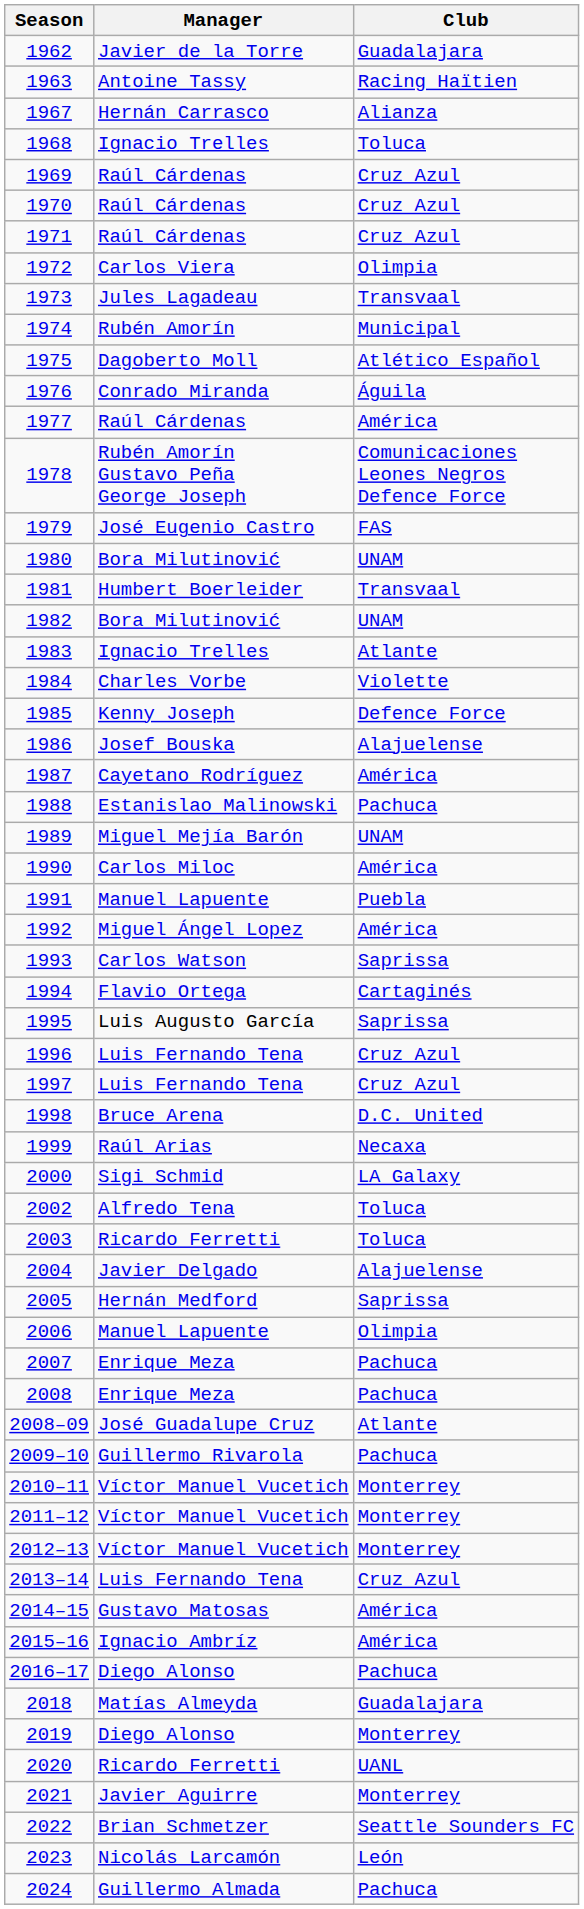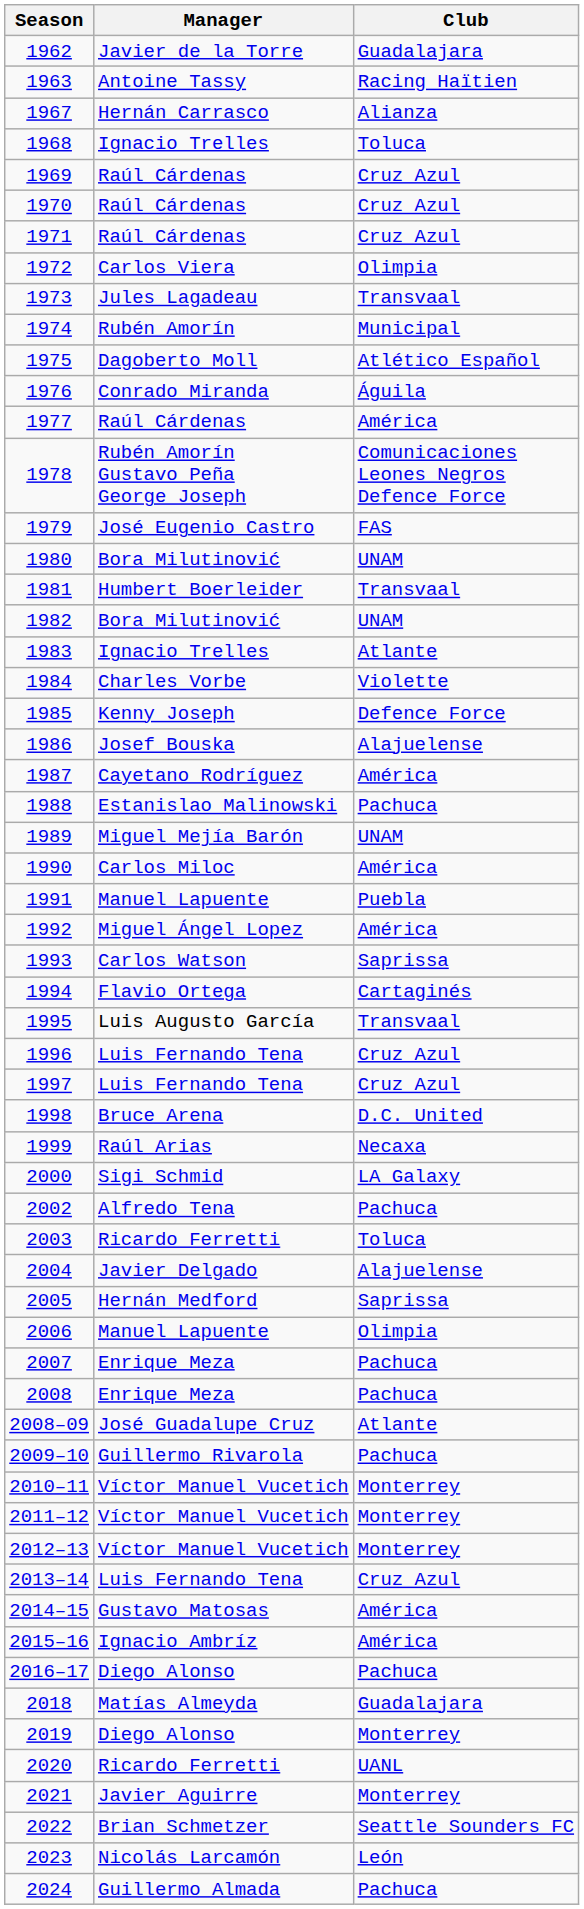 <table class="wikitable" style="text-align:left;">
 <tr>
 <th>Season</th>
 <th>Manager</th>
 <th>Club</th>
 </tr>
 <tr>
 <td align=center><a href='#'>1962</a></td>
 <td> <a href='#'>Javier de la Torre</a></td>
 <td> <a href='#'>Guadalajara</a></td>
 </tr>
 <tr>
 <td align=center><a href='#'>1963</a></td>
 <td> <a href='#'>Antoine Tassy</a></td>
 <td> <a href='#'>Racing Haïtien</a></td>
 </tr>
 <tr>
 <td align=center><a href='#'>1967</a></td>
 <td> <a href='#'>Hernán Carrasco</a></td>
 <td> <a href='#'>Alianza</a></td>
 </tr>
 <tr>
 <td align=center><a href='#'>1968</a></td>
 <td> <a href='#'>Ignacio Trelles</a></td>
 <td> <a href='#'>Toluca</a></td>
 </tr>
 <tr>
 <td align=center><a href='#'>1969</a></td>
 <td> <a href='#'>Raúl Cárdenas</a></td>
 <td> <a href='#'>Cruz Azul</a></td>
 </tr>
 <tr>
 <td align=center><a href='#'>1970</a></td>
 <td> <a href='#'>Raúl Cárdenas</a></td>
 <td> <a href='#'>Cruz Azul</a></td>
 </tr>
 <tr>
 <td align=center><a href='#'>1971</a></td>
 <td> <a href='#'>Raúl Cárdenas</a></td>
 <td> <a href='#'>Cruz Azul</a></td>
 </tr>
 <tr>
 <td align=center><a href='#'>1972</a></td>
 <td> <a href='#'>Carlos Viera</a></td>
 <td> <a href='#'>Olimpia</a></td>
 </tr>
 <tr>
 <td align=center><a href='#'>1973</a></td>
 <td> <a href='#'>Jules Lagadeau</a></td>
 <td> <a href='#'>Transvaal</a></td>
 </tr>
 <tr>
 <td align=center><a href='#'>1974</a></td>
 <td> <a href='#'>Rubén Amorín</a></td>
 <td> <a href='#'>Municipal</a></td>
 </tr>
 <tr>
 <td align=center><a href='#'>1975</a></td>
 <td> <a href='#'>Dagoberto Moll</a></td>
 <td> <a href='#'>Atlético Español</a></td>
 </tr>
 <tr>
 <td align=center><a href='#'>1976</a></td>
 <td> <a href='#'>Conrado Miranda</a></td>
 <td> <a href='#'>Águila</a></td>
 </tr>
 <tr>
 <td align=center><a href='#'>1977</a></td>
 <td> <a href='#'>Raúl Cárdenas</a></td>
 <td> <a href='#'>América</a></td>
 </tr>
 <tr>
 <td align=center><a href='#'>1978</a></td>
 <td> <a href='#'>Rubén Amorín</a><br> <a href='#'>Gustavo Peña</a><br> <a href='#'>George Joseph</a></td>
 <td> <a href='#'>Comunicaciones</a><br> <a href='#'>Leones Negros</a><br> <a href='#'>Defence Force</a></td>
 </tr>
 <tr>
 <td align=center><a href='#'>1979</a></td>
 <td> <a href='#'>José Eugenio Castro</a></td>
 <td> <a href='#'>FAS</a></td>
 </tr>
 <tr>
 <td align=center><a href='#'>1980</a></td>
 <td> <a href='#'>Bora Milutinović</a></td>
 <td> <a href='#'>UNAM</a></td>
 </tr>
 <tr>
 <td align=center><a href='#'>1981</a></td>
 <td> <a href='#'>Humbert Boerleider</a></td>
 <td> <a href='#'>Transvaal</a></td>
 </tr>
 <tr>
 <td align=center><a href='#'>1982</a></td>
 <td> <a href='#'>Bora Milutinović</a></td>
 <td> <a href='#'>UNAM</a></td>
 </tr>
 <tr>
 <td align=center><a href='#'>1983</a></td>
 <td> <a href='#'>Ignacio Trelles</a></td>
 <td> <a href='#'>Atlante</a></td>
 </tr>
 <tr>
 <td align=center><a href='#'>1984</a></td>
 <td> <a href='#'>Charles Vorbe</a></td>
 <td> <a href='#'>Violette</a></td>
 </tr>
 <tr>
 <td align=center><a href='#'>1985</a></td>
 <td> <a href='#'>Kenny Joseph</a></td>
 <td> <a href='#'>Defence Force</a></td>
 </tr>
 <tr>
 <td align=center><a href='#'>1986</a></td>
 <td> <a href='#'>Josef Bouska</a></td>
 <td> <a href='#'>Alajuelense</a></td>
 </tr>
 <tr>
 <td align=center><a href='#'>1987</a></td>
 <td> <a href='#'>Cayetano Rodríguez</a></td>
 <td> <a href='#'>América</a></td>
 </tr>
 <tr>
 <td align=center><a href='#'>1988</a></td>
 <td> <a href='#'>Estanislao Malinowski</a></td>
 <td> <a href='#'>Pachuca</a></td>
 </tr>
 <tr>
 <td align=center><a href='#'>1989</a></td>
 <td> <a href='#'>Miguel Mejía Barón</a></td>
 <td> <a href='#'>UNAM</a></td>
 </tr>
 <tr>
 <td align=center><a href='#'>1990</a></td>
 <td> <a href='#'>Carlos Miloc</a></td>
 <td> <a href='#'>América</a></td>
 </tr>
 <tr>
 <td align=center><a href='#'>1991</a></td>
 <td> <a href='#'>Manuel Lapuente</a></td>
 <td> <a href='#'>Puebla</a></td>
 </tr>
 <tr>
 <td align=center><a href='#'>1992</a></td>
 <td> <a href='#'>Miguel Ángel Lopez</a></td>
 <td> <a href='#'>América</a></td>
 </tr>
 <tr>
 <td align=center><a href='#'>1993</a></td>
 <td> <a href='#'>Carlos Watson</a></td>
 <td> <a href='#'>Saprissa</a></td>
 </tr>
 <tr>
 <td align=center><a href='#'>1994</a></td>
 <td> <a href='#'>Flavio Ortega</a></td>
 <td> <a href='#'>Cartaginés</a></td>
 </tr>
 <tr>
 <td align=center><a href='#'>1995</a></td>
 <td> Luis Augusto García</td>
-<td> <a href='#'>Saprissa</a></td>
+<td> <a href='#'>Transvaal</a></td>
 </tr>
 <tr>
 <td align=center><a href='#'>1996</a></td>
 <td> <a href='#'>Luis Fernando Tena</a></td>
 <td> <a href='#'>Cruz Azul</a></td>
 </tr>
 <tr>
 <td align=center><a href='#'>1997</a></td>
 <td> <a href='#'>Luis Fernando Tena</a></td>
 <td> <a href='#'>Cruz Azul</a></td>
 </tr>
 <tr>
 <td align=center><a href='#'>1998</a></td>
 <td> <a href='#'>Bruce Arena</a></td>
 <td> <a href='#'>D.C. United</a></td>
 </tr>
 <tr>
 <td align=center><a href='#'>1999</a></td>
 <td> <a href='#'>Raúl Arias</a></td>
 <td> <a href='#'>Necaxa</a></td>
 </tr>
 <tr>
 <td align=center><a href='#'>2000</a></td>
 <td> <a href='#'>Sigi Schmid</a></td>
 <td> <a href='#'>LA Galaxy</a></td>
 </tr>
 <tr>
 <td align=center><a href='#'>2002</a></td>
 <td> <a href='#'>Alfredo Tena</a></td>
-<td> <a href='#'>Toluca</a></td>
+<td> <a href='#'>Pachuca</a></td>
 </tr>
 <tr>
 <td align=center><a href='#'>2003</a></td>
 <td> <a href='#'>Ricardo Ferretti</a></td>
 <td> <a href='#'>Toluca</a></td>
 </tr>
 <tr>
 <td align=center><a href='#'>2004</a></td>
 <td> <a href='#'>Javier Delgado</a></td>
 <td> <a href='#'>Alajuelense</a></td>
 </tr>
 <tr>
 <td align=center><a href='#'>2005</a></td>
 <td> <a href='#'>Hernán Medford</a></td>
 <td> <a href='#'>Saprissa</a></td>
 </tr>
 <tr>
 <td align=center><a href='#'>2006</a></td>
 <td> <a href='#'>Manuel Lapuente</a></td>
 <td> <a href='#'>Olimpia</a></td>
 </tr>
 <tr>
 <td align=center><a href='#'>2007</a></td>
 <td> <a href='#'>Enrique Meza</a></td>
 <td> <a href='#'>Pachuca</a></td>
 </tr>
 <tr>
 <td align=center><a href='#'>2008</a></td>
 <td> <a href='#'>Enrique Meza</a></td>
 <td> <a href='#'>Pachuca</a></td>
 </tr>
 <tr>
 <td align=center><a href='#'>2008–09</a></td>
 <td> <a href='#'>José Guadalupe Cruz</a></td>
 <td> <a href='#'>Atlante</a></td>
 </tr>
 <tr>
 <td align=center><a href='#'>2009–10</a></td>
 <td> <a href='#'>Guillermo Rivarola</a></td>
 <td> <a href='#'>Pachuca</a></td>
 </tr>
 <tr>
 <td align=center><a href='#'>2010–11</a></td>
 <td> <a href='#'>Víctor Manuel Vucetich</a></td>
 <td> <a href='#'>Monterrey</a></td>
 </tr>
 <tr>
 <td align=center><a href='#'>2011–12</a></td>
 <td> <a href='#'>Víctor Manuel Vucetich</a></td>
 <td> <a href='#'>Monterrey</a></td>
 </tr>
 <tr>
 <td align=center><a href='#'>2012–13</a></td>
 <td> <a href='#'>Víctor Manuel Vucetich</a></td>
 <td> <a href='#'>Monterrey</a></td>
 </tr>
 <tr>
 <td align=center><a href='#'>2013–14</a></td>
 <td> <a href='#'>Luis Fernando Tena</a></td>
 <td> <a href='#'>Cruz Azul</a></td>
 </tr>
 <tr>
 <td align=center><a href='#'>2014–15</a></td>
 <td> <a href='#'>Gustavo Matosas</a></td>
 <td> <a href='#'>América</a></td>
 </tr>
 <tr>
 <td align=center><a href='#'>2015–16</a></td>
 <td> <a href='#'>Ignacio Ambríz</a></td>
 <td> <a href='#'>América</a></td>
 </tr>
 <tr>
 <td align=center><a href='#'>2016–17</a></td>
 <td> <a href='#'>Diego Alonso</a></td>
 <td> <a href='#'>Pachuca</a></td>
 </tr>
 <tr>
 <td align=center><a href='#'>2018</a></td>
 <td> <a href='#'>Matías Almeyda</a></td>
 <td> <a href='#'>Guadalajara</a></td>
 </tr>
 <tr>
 <td align=center><a href='#'>2019</a></td>
 <td> <a href='#'>Diego Alonso</a></td>
 <td> <a href='#'>Monterrey</a></td>
 </tr>
 <tr>
 <td align=center><a href='#'>2020</a></td>
 <td> <a href='#'>Ricardo Ferretti</a></td>
 <td> <a href='#'>UANL</a></td>
 </tr>
 <tr>
 <td align=center><a href='#'>2021</a></td>
 <td> <a href='#'>Javier Aguirre</a></td>
 <td> <a href='#'>Monterrey</a></td>
 </tr>
 <tr>
 <td align=center><a href='#'>2022</a></td>
 <td> <a href='#'>Brian Schmetzer</a></td>
 <td> <a href='#'>Seattle Sounders FC</a></td>
 </tr>
 <tr>
 <td align=center><a href='#'>2023</a></td>
 <td> <a href='#'>Nicolás Larcamón</a></td>
 <td> <a href='#'>León</a></td>
 </tr>
 <tr>
 <td align=center><a href='#'>2024</a></td>
 <td> <a href='#'>Guillermo Almada</a></td>
 <td> <a href='#'>Pachuca</a></td>
 </tr>
 </table>
